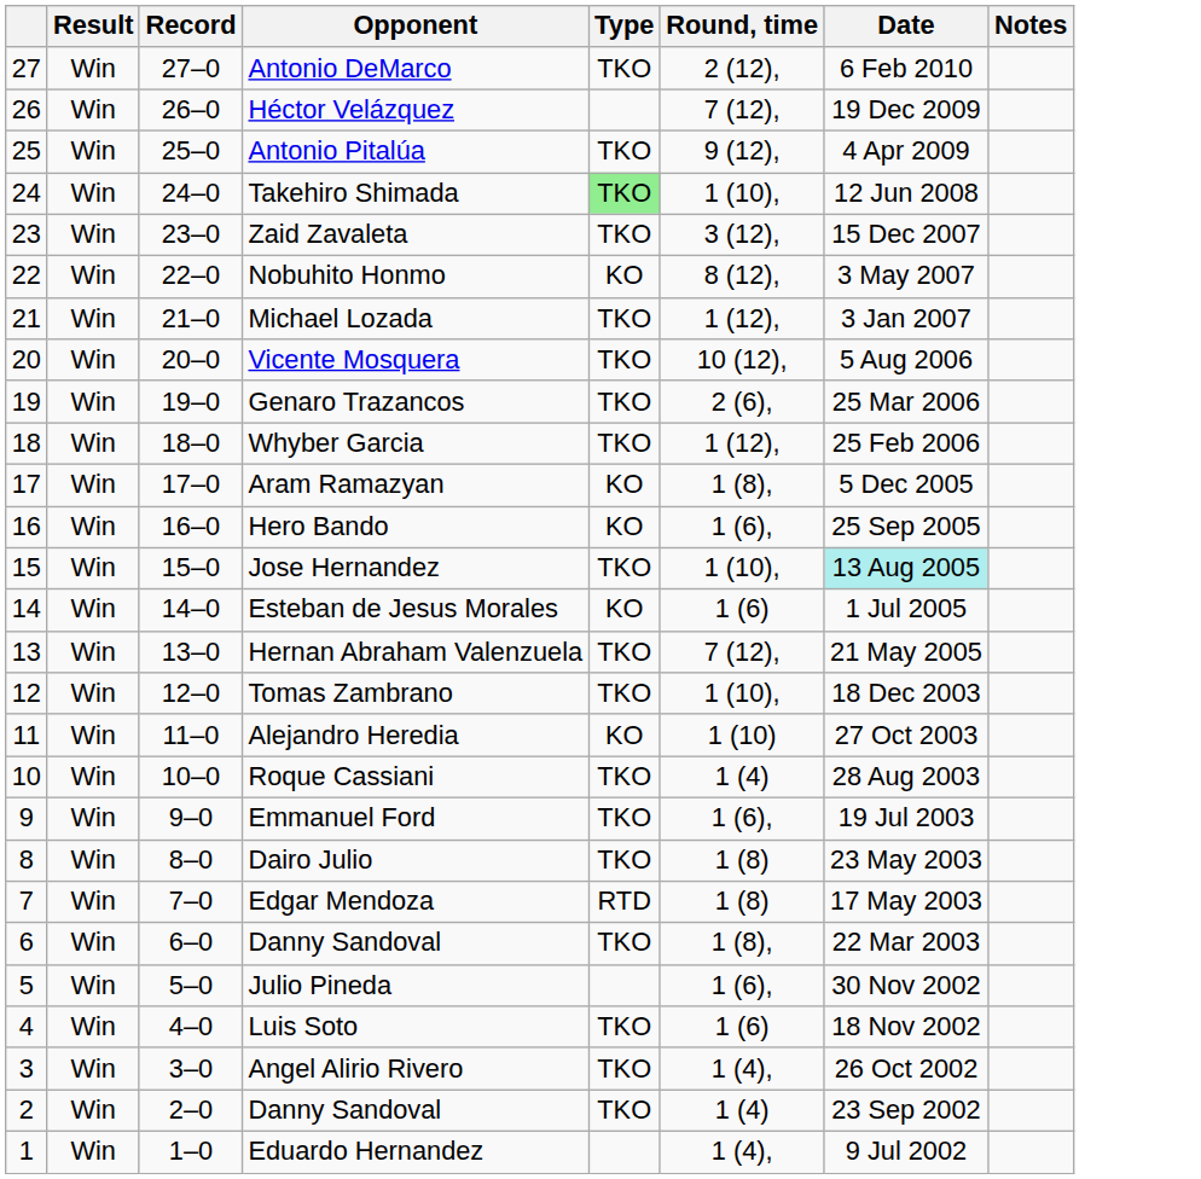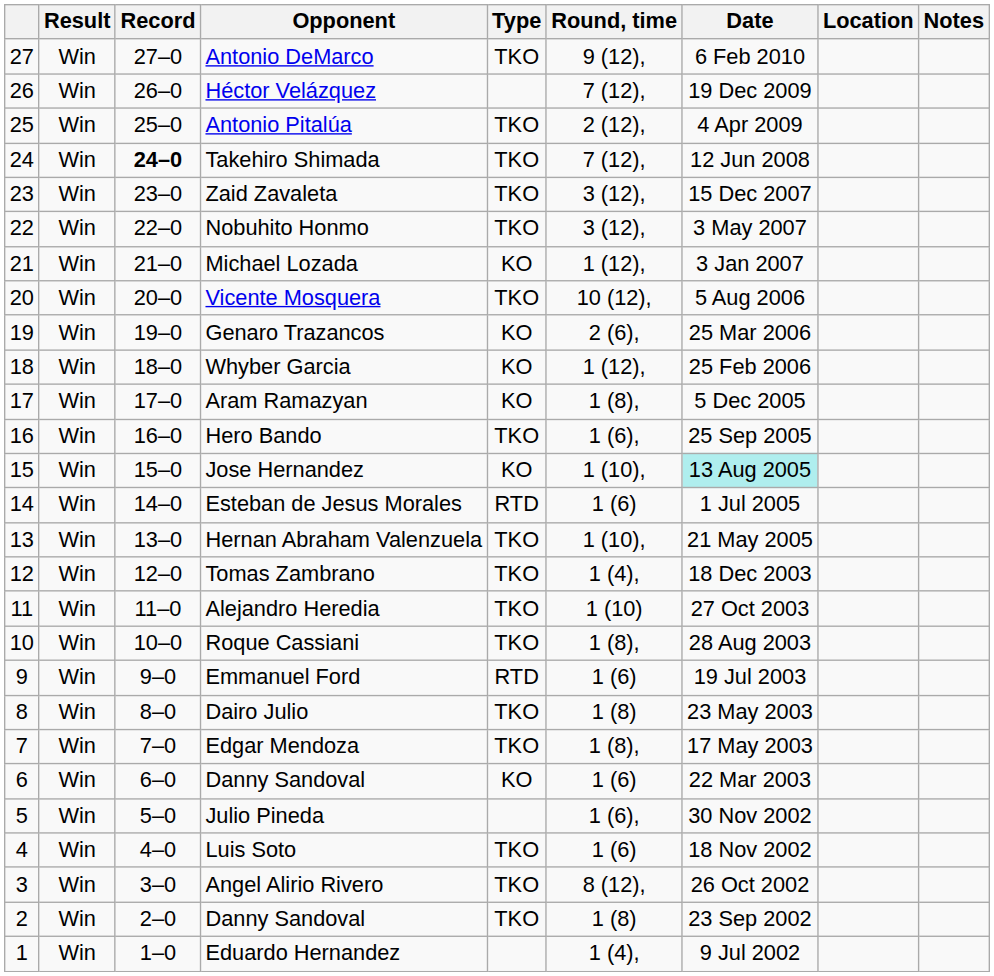 <table class="wikitable" style="text-align:center">
 <tr>
 <th></th>
 <th>Result</th>
 <th>Record</th>
 <th>Opponent</th>
 <th>Type</th>
 <th>Round, time</th>
 <th>Date</th>
+<th>Location</th>
 <th>Notes</th>
 </tr>
 <tr>
 <td>27</td>
 <td>Win</td>
 <td>27–0</td>
 <td style="text-align:left;"><a href='#'>Antonio DeMarco</a></td>
 <td>TKO</td>
-<td>2 (12), </td>
+<td>9 (12), </td>
 <td>6 Feb 2010</td>
+<td style="text-align:left;"></td>
 <td style="text-align:left;"></td>
 </tr>
 <tr>
 <td>26</td>
 <td>Win</td>
 <td>26–0</td>
 <td style="text-align:left;"><a href='#'>Héctor Velázquez</a></td>
 <td></td>
 <td>7 (12), </td>
 <td>19 Dec 2009</td>
 <td style="text-align:left;"></td>
+<td style="text-align:left;"></td>
 </tr>
 <tr>
 <td>25</td>
 <td>Win</td>
 <td>25–0</td>
 <td style="text-align:left;"><a href='#'>Antonio Pitalúa</a></td>
 <td>TKO</td>
-<td>9 (12), </td>
+<td>2 (12), </td>
 <td>4 Apr 2009</td>
+<td style="text-align:left;"></td>
 <td style="text-align:left;"></td>
 </tr>
 <tr>
 <td>24</td>
 <td>Win</td>
-<td>24–0</td>
+<td><strong>24–0</strong></td>
 <td style="text-align:left;">Takehiro Shimada</td>
-<td style="background: lightgreen;">TKO</td>
-<td>1 (10), </td>
+<td>TKO</td>
+<td>7 (12), </td>
 <td>12 Jun 2008</td>
+<td style="text-align:left;"></td>
 <td style="text-align:left;"></td>
 </tr>
 <tr>
 <td>23</td>
 <td>Win</td>
 <td>23–0</td>
 <td style="text-align:left;">Zaid Zavaleta</td>
 <td>TKO</td>
 <td>3 (12), </td>
 <td>15 Dec 2007</td>
 <td style="text-align:left;"></td>
+<td style="text-align:left;"></td>
 </tr>
 <tr>
 <td>22</td>
 <td>Win</td>
 <td>22–0</td>
 <td style="text-align:left;">Nobuhito Honmo</td>
-<td>KO</td>
-<td>8 (12), </td>
+<td>TKO</td>
+<td>3 (12), </td>
 <td>3 May 2007</td>
+<td style="text-align:left;"></td>
 <td style="text-align:left;"></td>
 </tr>
 <tr>
 <td>21</td>
 <td>Win</td>
 <td>21–0</td>
 <td style="text-align:left;">Michael Lozada</td>
-<td>TKO</td>
+<td>KO</td>
 <td>1 (12), </td>
 <td>3 Jan 2007</td>
+<td style="text-align:left;"></td>
 <td style="text-align:left;"></td>
 </tr>
 <tr>
 <td>20</td>
 <td>Win</td>
 <td>20–0</td>
 <td style="text-align:left;"><a href='#'>Vicente Mosquera</a></td>
 <td>TKO</td>
 <td>10 (12), </td>
 <td>5 Aug 2006</td>
 <td style="text-align:left;"></td>
+<td style="text-align:left;"></td>
 </tr>
 <tr>
 <td>19</td>
 <td>Win</td>
 <td>19–0</td>
 <td style="text-align:left;">Genaro Trazancos</td>
-<td>TKO</td>
+<td>KO</td>
 <td>2 (6), </td>
 <td>25 Mar 2006</td>
+<td style="text-align:left;"></td>
 <td></td>
 </tr>
 <tr>
 <td>18</td>
 <td>Win</td>
 <td>18–0</td>
 <td style="text-align:left;">Whyber Garcia</td>
-<td>TKO</td>
+<td>KO</td>
 <td>1 (12), </td>
 <td>25 Feb 2006</td>
+<td style="text-align:left;"></td>
 <td style="text-align:left;"></td>
 </tr>
 <tr>
 <td>17</td>
 <td>Win</td>
 <td>17–0</td>
 <td style="text-align:left;">Aram Ramazyan</td>
 <td>KO</td>
 <td>1 (8), </td>
 <td>5 Dec 2005</td>
+<td style="text-align:left;"></td>
 <td></td>
 </tr>
 <tr>
 <td>16</td>
 <td>Win</td>
 <td>16–0</td>
 <td style="text-align:left;">Hero Bando</td>
-<td>KO</td>
+<td>TKO</td>
 <td>1 (6), </td>
 <td>25 Sep 2005</td>
+<td style="text-align:left;"></td>
 <td></td>
 </tr>
 <tr>
 <td>15</td>
 <td>Win</td>
 <td>15–0</td>
 <td style="text-align:left;">Jose Hernandez</td>
-<td>TKO</td>
+<td>KO</td>
 <td>1 (10), </td>
 <td style="background: paleturquoise;">13 Aug 2005</td>
+<td style="text-align:left;"></td>
 <td></td>
 </tr>
 <tr>
 <td>14</td>
 <td>Win</td>
 <td>14–0</td>
 <td style="text-align:left;">Esteban de Jesus Morales</td>
-<td>KO</td>
+<td>RTD</td>
 <td>1 (6)</td>
 <td>1 Jul 2005</td>
+<td style="text-align:left;"></td>
 <td></td>
 </tr>
 <tr>
 <td>13</td>
 <td>Win</td>
 <td>13–0</td>
 <td style="text-align:left;">Hernan Abraham Valenzuela</td>
 <td>TKO</td>
-<td>7 (12), </td>
+<td>1 (10), </td>
 <td>21 May 2005</td>
+<td style="text-align:left;"></td>
 <td></td>
 </tr>
 <tr>
 <td>12</td>
 <td>Win</td>
 <td>12–0</td>
 <td style="text-align:left;">Tomas Zambrano</td>
 <td>TKO</td>
-<td>1 (10), </td>
+<td>1 (4), </td>
 <td>18 Dec 2003</td>
+<td style="text-align:left;"></td>
 <td></td>
 </tr>
 <tr>
 <td>11</td>
 <td>Win</td>
 <td>11–0</td>
 <td style="text-align:left;">Alejandro Heredia</td>
-<td>KO</td>
+<td>TKO</td>
 <td>1 (10)</td>
 <td>27 Oct 2003</td>
+<td style="text-align:left;"></td>
 <td></td>
 </tr>
 <tr>
 <td>10</td>
 <td>Win</td>
 <td>10–0</td>
 <td style="text-align:left;">Roque Cassiani</td>
 <td>TKO</td>
-<td>1 (4)</td>
+<td>1 (8), </td>
 <td>28 Aug 2003</td>
+<td style="text-align:left;"></td>
 <td></td>
 </tr>
 <tr>
 <td>9</td>
 <td>Win</td>
 <td>9–0</td>
 <td style="text-align:left;">Emmanuel Ford</td>
-<td>TKO</td>
-<td>1 (6), </td>
+<td>RTD</td>
+<td>1 (6)</td>
 <td>19 Jul 2003</td>
+<td style="text-align:left;"></td>
 <td></td>
 </tr>
 <tr>
 <td>8</td>
 <td>Win</td>
 <td>8–0</td>
 <td style="text-align:left;">Dairo Julio</td>
 <td>TKO</td>
 <td>1 (8)</td>
 <td>23 May 2003</td>
+<td style="text-align:left;"></td>
 <td></td>
 </tr>
 <tr>
 <td>7</td>
 <td>Win</td>
 <td>7–0</td>
 <td style="text-align:left;">Edgar Mendoza</td>
-<td>RTD</td>
-<td>1 (8)</td>
+<td>TKO</td>
+<td>1 (8), </td>
 <td>17 May 2003</td>
+<td style="text-align:left;"></td>
 <td></td>
 </tr>
 <tr>
 <td>6</td>
 <td>Win</td>
 <td>6–0</td>
 <td style="text-align:left;">Danny Sandoval</td>
-<td>TKO</td>
-<td>1 (8), </td>
+<td>KO</td>
+<td>1 (6)</td>
 <td>22 Mar 2003</td>
+<td style="text-align:left;"></td>
 <td></td>
 </tr>
 <tr>
 <td>5</td>
 <td>Win</td>
 <td>5–0</td>
 <td style="text-align:left;">Julio Pineda</td>
 <td></td>
 <td>1 (6), </td>
 <td>30 Nov 2002</td>
+<td style="text-align:left;"></td>
 <td></td>
 </tr>
 <tr>
 <td>4</td>
 <td>Win</td>
 <td>4–0</td>
 <td style="text-align:left;">Luis Soto</td>
 <td>TKO</td>
 <td>1 (6)</td>
 <td>18 Nov 2002</td>
+<td style="text-align:left;"></td>
 <td></td>
 </tr>
 <tr>
 <td>3</td>
 <td>Win</td>
 <td>3–0</td>
 <td style="text-align:left;">Angel Alirio Rivero</td>
 <td>TKO</td>
-<td>1 (4), </td>
+<td>8 (12), </td>
 <td>26 Oct 2002</td>
+<td style="text-align:left;"></td>
 <td></td>
 </tr>
 <tr>
 <td>2</td>
 <td>Win</td>
 <td>2–0</td>
 <td style="text-align:left;">Danny Sandoval</td>
 <td>TKO</td>
-<td>1 (4)</td>
+<td>1 (8)</td>
 <td>23 Sep 2002</td>
+<td style="text-align:left;"></td>
 <td></td>
 </tr>
 <tr>
 <td>1</td>
 <td>Win</td>
 <td>1–0</td>
 <td style="text-align:left;">Eduardo Hernandez</td>
 <td></td>
 <td>1 (4), </td>
 <td>9 Jul 2002</td>
+<td style="text-align:left;"></td>
 <td></td>
 </tr>
 </table>
